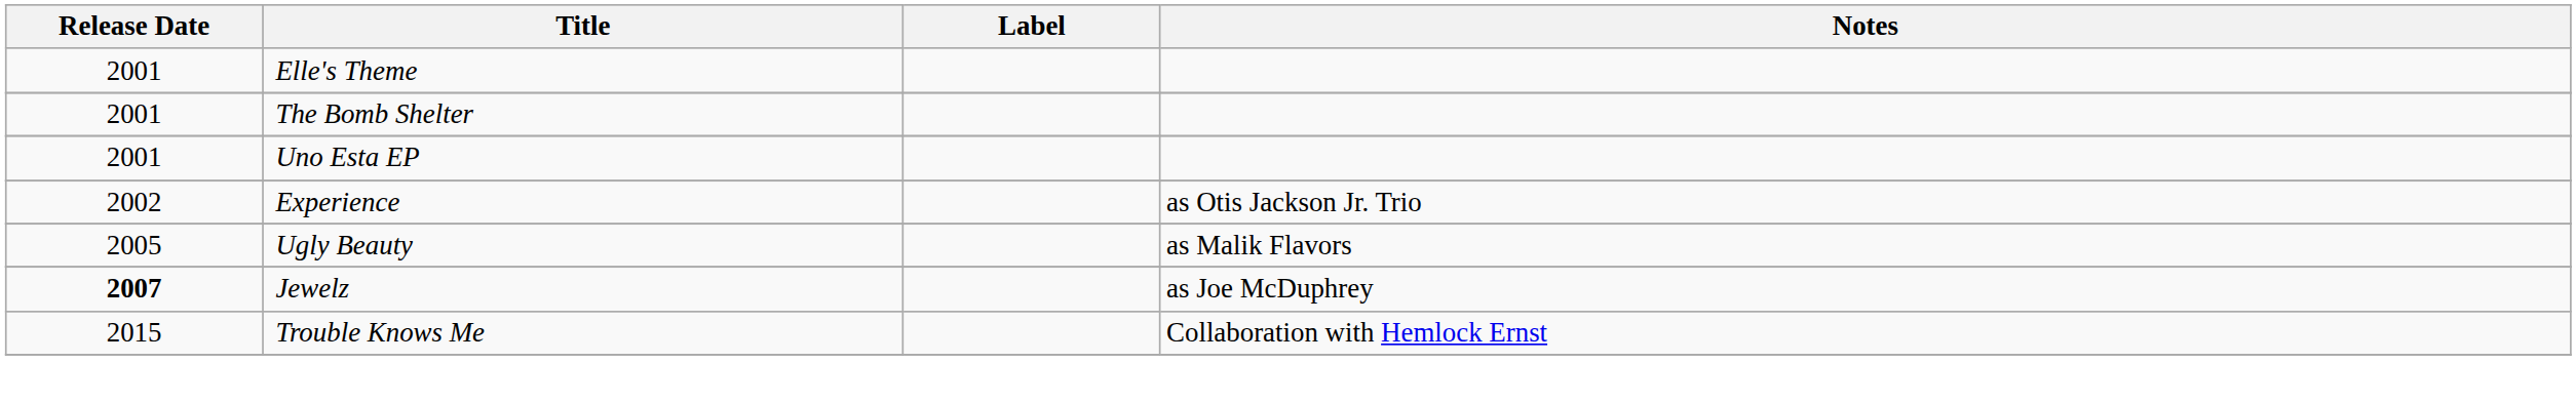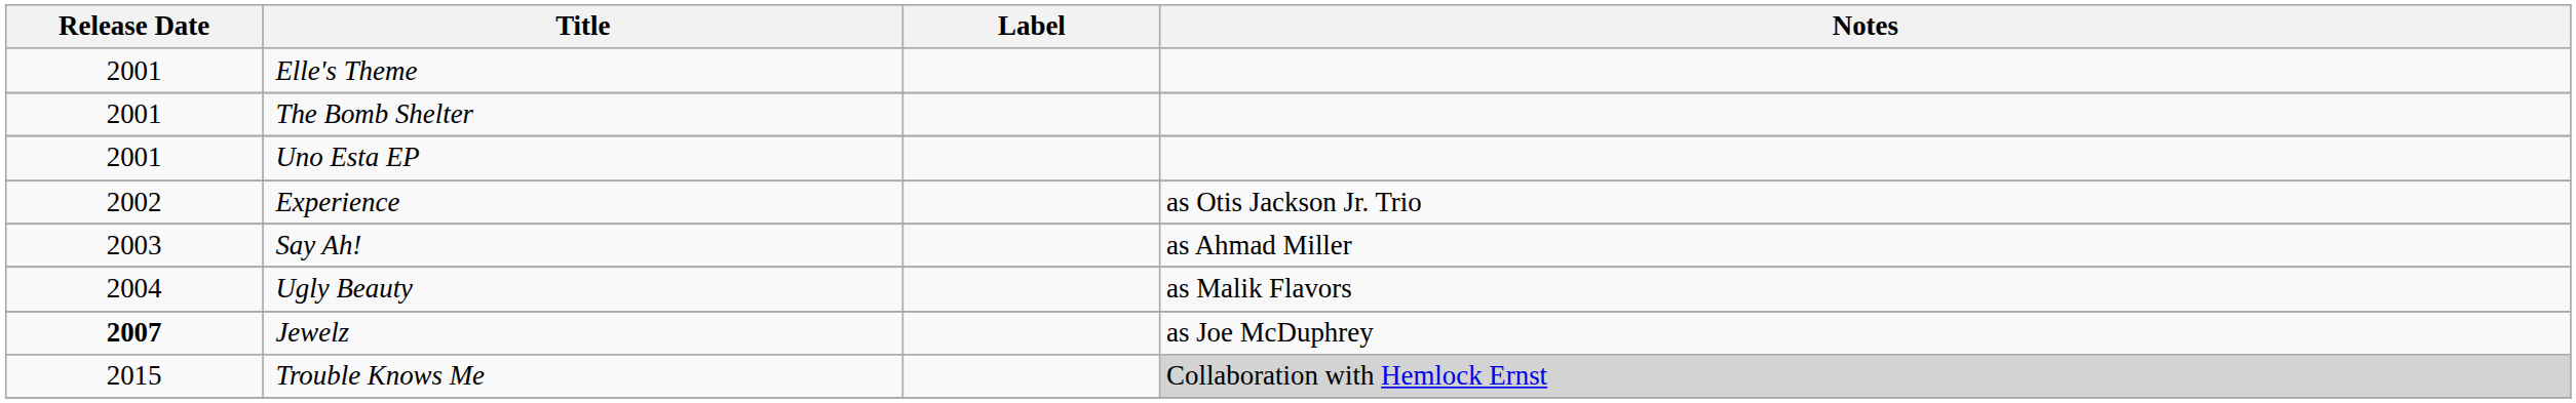 <table class="wikitable" width="75%" style="margin-left:1em">
 <tr>
 <th width="10%">Release Date</th>
 <th width="25%">Title</th>
 <th width="10%">Label</th>
 <th>Notes</th>
 </tr>
 <tr>
 <td style="text-align:center;">2001</td>
 <td> <em>Elle's Theme</em></td>
 <td></td>
 <td></td>
 </tr>
 <tr>
 </tr>
 <tr>
 <td style="text-align:center;">2001</td>
 <td> <em>The Bomb Shelter</em></td>
 <td></td>
 <td></td>
 </tr>
 <tr>
 </tr>
 <tr>
 <td style="text-align:center;">2001</td>
 <td> <em>Uno Esta EP</em></td>
 <td></td>
 <td></td>
 </tr>
 <tr>
 </tr>
 <tr>
 <td style="text-align:center;">2002</td>
 <td> <em>Experience</em></td>
 <td></td>
 <td>as Otis Jackson Jr. Trio</td>
 </tr>
 <tr>
 </tr>
 <tr>
+<td style="text-align:center;">2003</td>
+<td> <em>Say Ah!</em></td>
+<td></td>
+<td>as Ahmad Miller</td>
 </tr>
 <tr>
-<td style="text-align:center;">2005</td>
+</tr>
+<tr>
+<td style="text-align:center;">2004</td>
 <td> <em>Ugly Beauty</em></td>
 <td></td>
 <td>as Malik Flavors</td>
 </tr>
 <tr>
 </tr>
 <tr>
 <td style="text-align:center;"><strong>2007</strong></td>
 <td> <em>Jewelz</em></td>
 <td></td>
 <td>as Joe McDuphrey</td>
 </tr>
 <tr>
 <td style="text-align:center;">2015</td>
 <td> <em>Trouble Knows Me</em></td>
 <td></td>
-<td>Collaboration with <a href='#'>Hemlock Ernst</a></td>
+<td style="background: lightgrey;">Collaboration with <a href='#'>Hemlock Ernst</a></td>
 </tr>
 <tr>
 </tr>
 </table>
